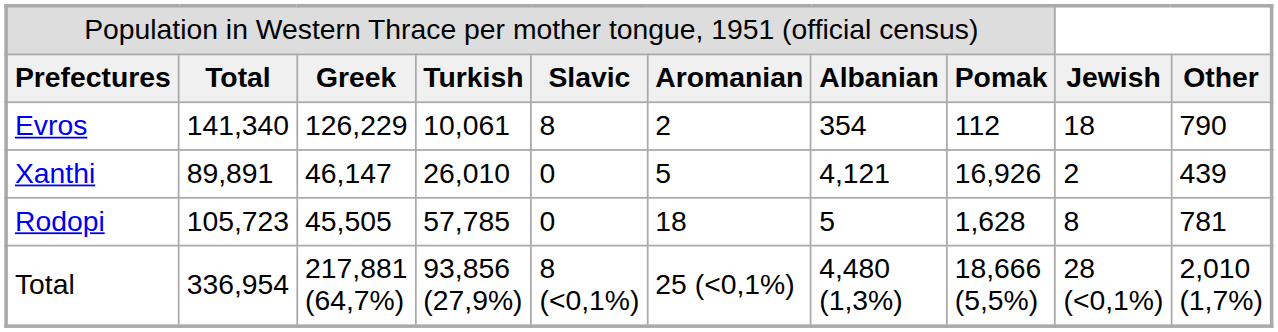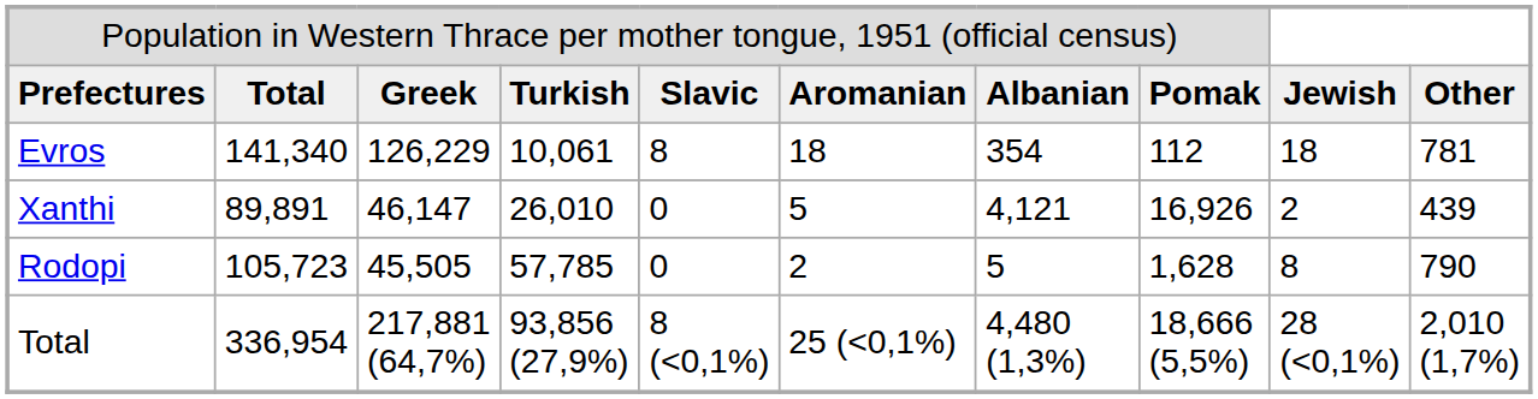 <table cellpadding="4" cellspacing="0" width=250 align="center" rules="all" style="margin: 1em; background: #ffffff; border: 2px solid #aaa; font-size: 100%;">
 <tr bgcolor=#DDDDDD>
 <td colspan=8 align="center">Population in Western Thrace per mother tongue, 1951 (official census)</td>
 </tr>
 <tr bgcolor=#f0f0f0 align="center">
 <th>Prefectures</th>
 <th>Total</th>
 <th>Greek</th>
 <th>Turkish</th>
 <th>Slavic</th>
 <th>Aromanian</th>
 <th>Albanian</th>
 <th>Pomak</th>
 <th>Jewish</th>
 <th>Other</th>
 </tr>
 <tr>
 <td><a href='#'>Evros</a></td>
 <td>141,340</td>
 <td>126,229</td>
 <td>10,061</td>
 <td>8</td>
-<td>2</td>
+<td>18</td>
 <td>354</td>
 <td>112</td>
 <td>18</td>
-<td>790</td>
+<td>781</td>
 </tr>
 <tr>
 <td><a href='#'>Xanthi</a></td>
 <td>89,891</td>
 <td>46,147</td>
 <td>26,010</td>
 <td>0</td>
 <td>5</td>
 <td>4,121</td>
 <td>16,926</td>
 <td>2</td>
 <td>439</td>
 </tr>
 <tr>
 <td><a href='#'>Rodopi</a></td>
 <td>105,723</td>
 <td>45,505</td>
 <td>57,785</td>
 <td>0</td>
-<td>18</td>
+<td>2</td>
 <td>5</td>
 <td>1,628</td>
 <td>8</td>
-<td>781</td>
+<td>790</td>
 </tr>
 <tr>
 <td>Total</td>
 <td>336,954</td>
 <td>217,881 (64,7%)</td>
 <td>93,856 (27,9%)</td>
 <td>8 (<0,1%)</td>
 <td>25 (<0,1%)</td>
 <td>4,480 (1,3%)</td>
 <td>18,666 (5,5%)</td>
 <td>28 (<0,1%)</td>
 <td>2,010 (1,7%)</td>
 </tr>
 </table>
